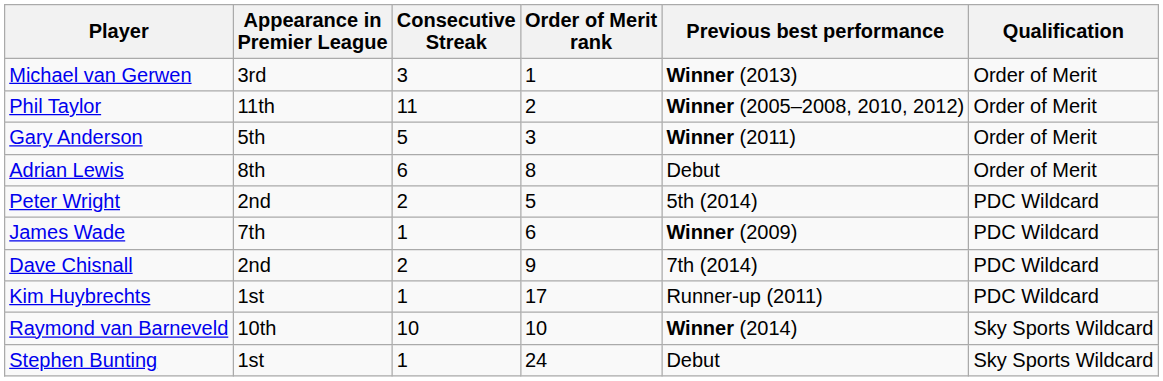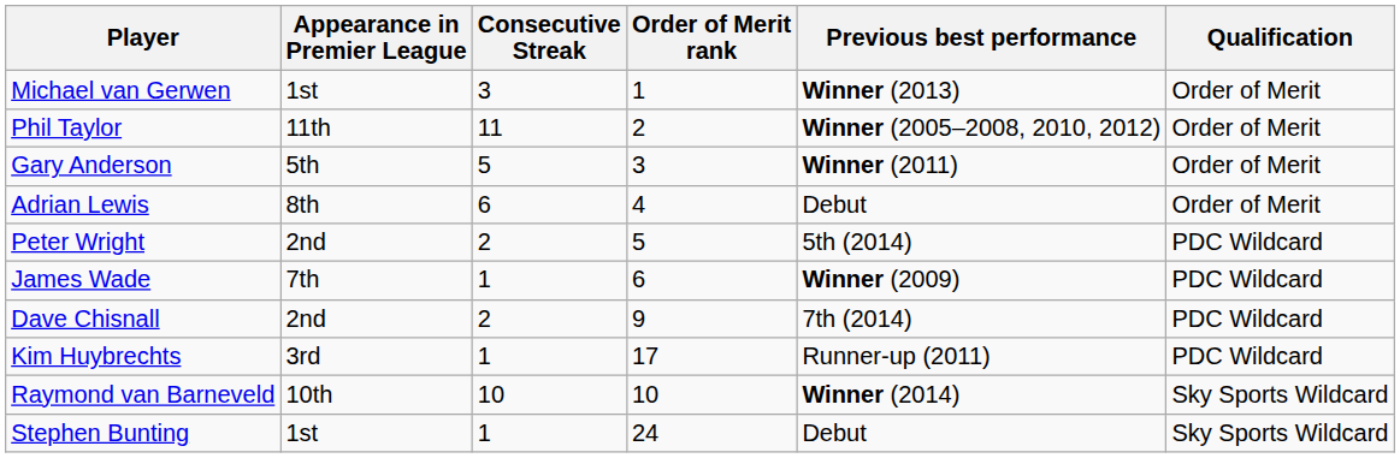 <table class="wikitable sortable" style="text-align: left;">
 <tr>
 <th>Player</th>
 <th>Appearance in<br>Premier League</th>
 <th>Consecutive<br>Streak</th>
 <th>Order of Merit<br> rank</th>
 <th>Previous best performance</th>
 <th>Qualification</th>
 </tr>
 <tr>
 <td> <a href='#'>Michael van Gerwen</a></td>
-<td>3rd</td>
+<td>1st</td>
 <td>3</td>
 <td>1</td>
 <td><strong>Winner</strong> (2013)</td>
 <td>Order of Merit</td>
 </tr>
 <tr>
 <td> <a href='#'>Phil Taylor</a></td>
 <td>11th</td>
 <td>11</td>
 <td>2</td>
 <td><strong>Winner</strong> (2005–2008, 2010, 2012)</td>
 <td>Order of Merit</td>
 </tr>
 <tr>
 <td> <a href='#'>Gary Anderson</a></td>
 <td>5th</td>
 <td>5</td>
 <td>3</td>
 <td><strong>Winner</strong> (2011)</td>
 <td>Order of Merit</td>
 </tr>
 <tr>
 <td> <a href='#'>Adrian Lewis</a></td>
 <td>8th</td>
 <td>6</td>
-<td>8</td>
+<td>4</td>
 <td>Debut</td>
 <td>Order of Merit</td>
 </tr>
 <tr>
 <td> <a href='#'>Peter Wright</a></td>
 <td>2nd</td>
 <td>2</td>
 <td>5</td>
 <td>5th (2014)</td>
 <td>PDC Wildcard</td>
 </tr>
 <tr>
 <td> <a href='#'>James Wade</a></td>
 <td>7th</td>
 <td>1</td>
 <td>6</td>
 <td><strong>Winner</strong> (2009)</td>
 <td>PDC Wildcard</td>
 </tr>
 <tr>
 <td> <a href='#'>Dave Chisnall</a></td>
 <td>2nd</td>
 <td>2</td>
 <td>9</td>
 <td>7th (2014)</td>
 <td>PDC Wildcard</td>
 </tr>
 <tr>
 <td> <a href='#'>Kim Huybrechts</a></td>
-<td>1st</td>
+<td>3rd</td>
 <td>1</td>
 <td>17</td>
 <td>Runner-up (2011)</td>
 <td>PDC Wildcard</td>
 </tr>
 <tr>
 <td> <a href='#'>Raymond van Barneveld</a></td>
 <td>10th</td>
 <td>10</td>
 <td>10</td>
 <td><strong>Winner</strong> (2014)</td>
 <td>Sky Sports Wildcard</td>
 </tr>
 <tr>
 <td> <a href='#'>Stephen Bunting</a></td>
 <td>1st</td>
 <td>1</td>
 <td>24</td>
 <td>Debut</td>
 <td>Sky Sports Wildcard</td>
 </tr>
 </table>
